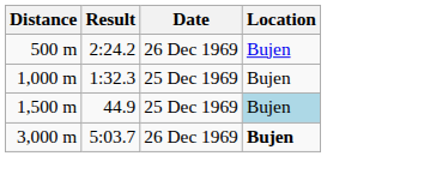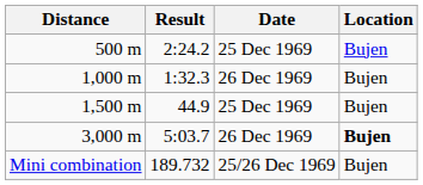 <table class="wikitable">
 <tr>
 <th>Distance</th>
 <th>Result</th>
 <th>Date</th>
 <th>Location</th>
 </tr>
 <tr align="right">
 <td>500 m</td>
 <td>2:24.2</td>
-<td align="left">26 Dec 1969</td>
+<td align="left">25 Dec 1969</td>
 <td align="left"><a href='#'>Bujen</a></td>
 </tr>
 <tr align="right">
 <td>1,000 m</td>
 <td>1:32.3</td>
-<td align="left">25 Dec 1969</td>
+<td align="left">26 Dec 1969</td>
 <td align="left">Bujen</td>
 </tr>
 <tr align="right">
 <td>1,500 m</td>
 <td>44.9</td>
 <td align="left">25 Dec 1969</td>
-<td align="left" style="background: lightblue;">Bujen</td>
+<td align="left">Bujen</td>
 </tr>
 <tr align="right">
 <td>3,000 m</td>
 <td>5:03.7</td>
 <td align="left">26 Dec 1969</td>
 <td align="left"><strong>Bujen</strong></td>
 </tr>
+<tr align="right">
+<td><a href='#'>Mini combination</a></td>
+<td>189.732</td>
+<td align="left">25/26 Dec 1969</td>
+<td align="left">Bujen</td>
+</tr>
 </table>
